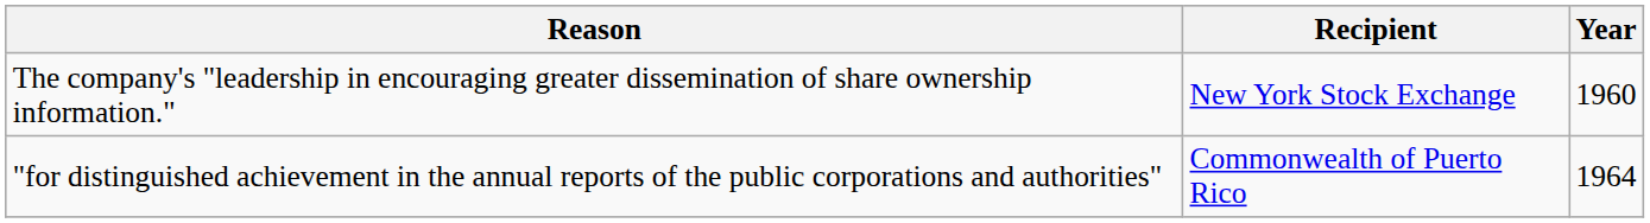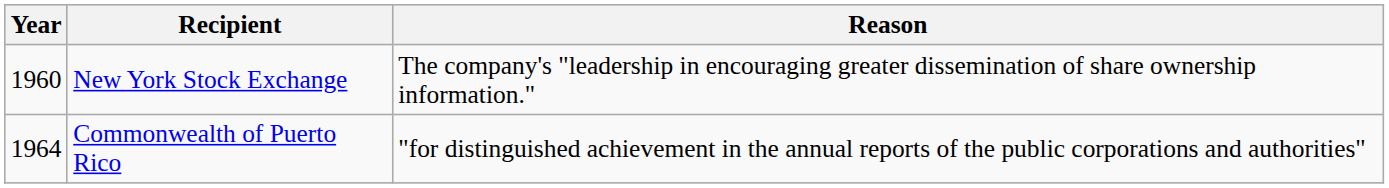 <table class="wikitable">
 <tr>
+<th>Year</th>
+<th>Recipient</th>
 <th>Reason</th>
-<th>Recipient</th>
-<th>Year</th>
 </tr>
 <tr>
+<td>1960</td>
+<td><a href='#'>New York Stock Exchange</a></td>
 <td>The company's "leadership in encouraging  greater dissemination of share ownership information."</td>
-<td><a href='#'>New York Stock Exchange</a></td>
-<td>1960</td>
 </tr>
 <tr>
+<td>1964</td>
+<td><a href='#'>Commonwealth of Puerto Rico</a></td>
 <td>"for distinguished achievement in the annual reports of the public corporations and authorities"</td>
-<td><a href='#'>Commonwealth of Puerto Rico</a></td>
-<td>1964</td>
 </tr>
 </table>
